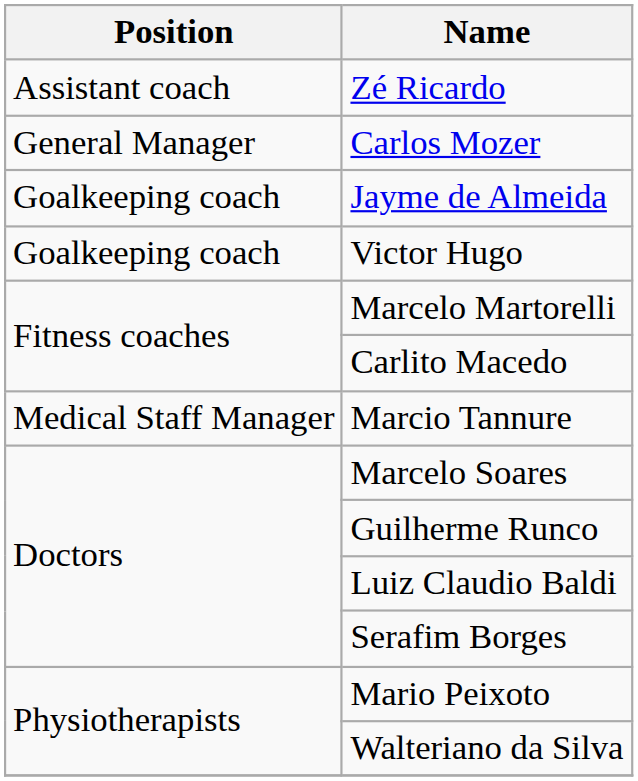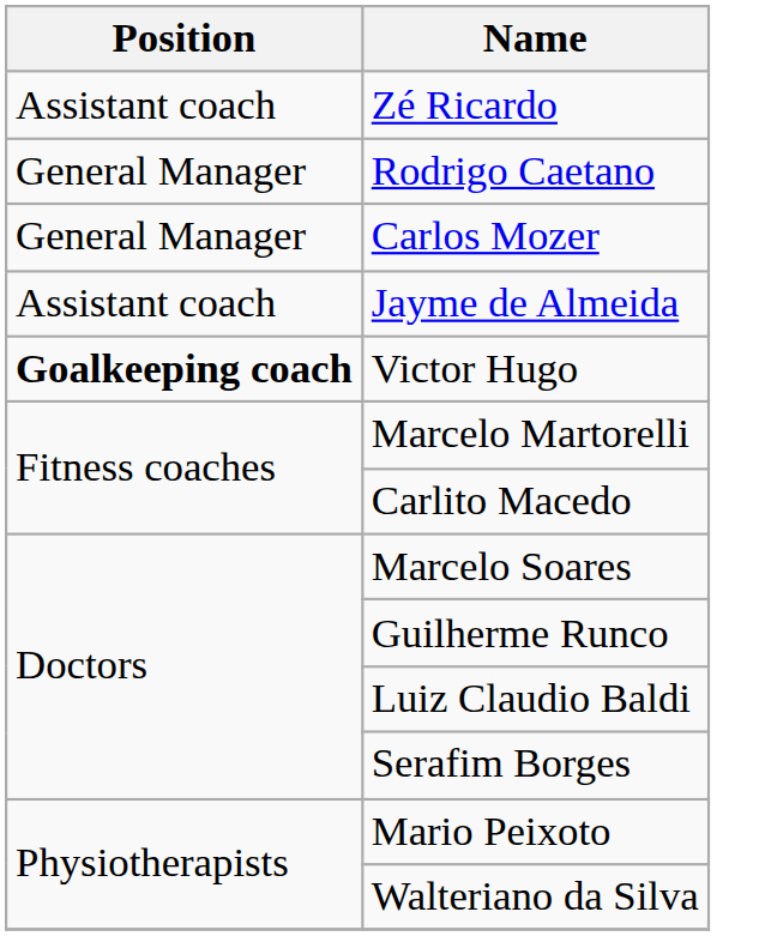 <table class="wikitable">
 <tr>
 <th>Position</th>
 <th>Name</th>
 </tr>
 <tr>
 <td>Assistant coach</td>
 <td><a href='#'>Zé Ricardo</a></td>
 </tr>
 <tr>
 <td>General Manager</td>
+<td><a href='#'>Rodrigo Caetano</a></td>
+</tr>
+<tr>
+<td>General Manager</td>
 <td><a href='#'>Carlos Mozer</a></td>
 </tr>
 <tr>
-<td>Goalkeeping coach</td>
+<td>Assistant coach</td>
 <td><a href='#'>Jayme de Almeida</a></td>
 </tr>
 <tr>
-<td>Goalkeeping coach</td>
+<td><strong>Goalkeeping coach</strong></td>
 <td>Victor Hugo</td>
 </tr>
 <tr>
 <td rowspan=2>Fitness coaches</td>
 <td>Marcelo Martorelli</td>
 </tr>
 <tr>
 <td>Carlito Macedo</td>
-</tr>
-<tr>
-<td>Medical Staff Manager</td>
-<td>Marcio Tannure</td>
 </tr>
 <tr>
 <td rowspan=4>Doctors</td>
 <td>Marcelo Soares</td>
 </tr>
 <tr>
 <td>Guilherme Runco</td>
 </tr>
 <tr>
 <td>Luiz Claudio Baldi</td>
 </tr>
 <tr>
 <td>Serafim Borges</td>
 </tr>
 <tr>
 <td rowspan=2>Physiotherapists</td>
 <td>Mario Peixoto</td>
 </tr>
 <tr>
 <td>Walteriano da Silva</td>
 </tr>
 <tr>
 </tr>
 </table>
